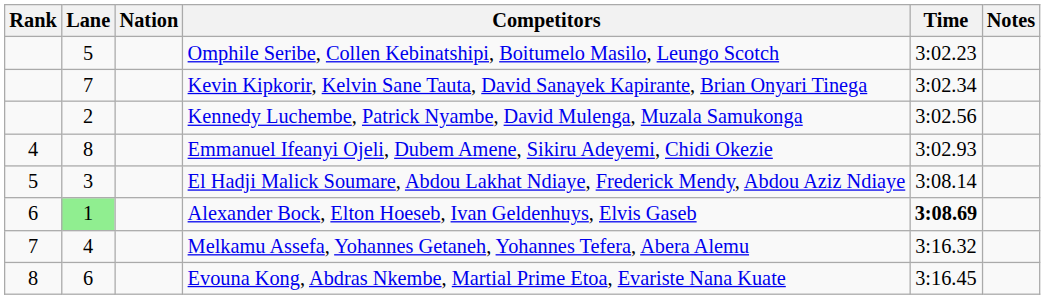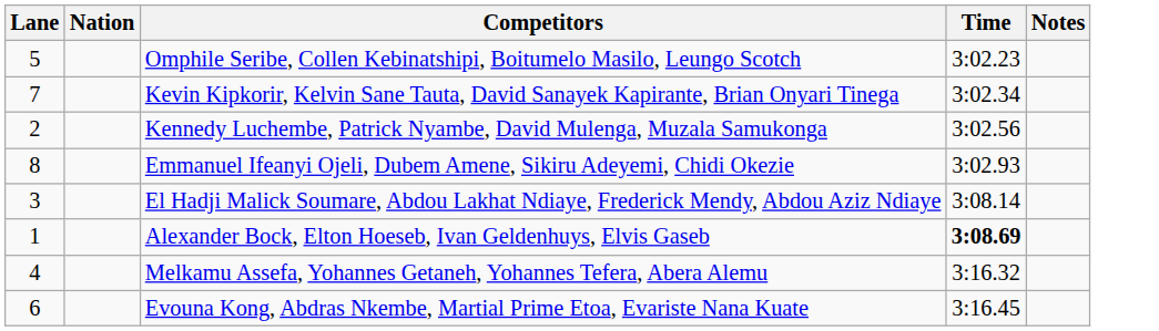 <table class="wikitable sortable" style="text-align:center">
 <tr>
-<th>Rank</th>
 <th>Lane</th>
 <th>Nation</th>
 <th>Competitors</th>
 <th>Time</th>
 <th>Notes</th>
 </tr>
 <tr>
-<td></td>
 <td>5</td>
 <td align=left></td>
 <td align=left><a href='#'>Omphile Seribe</a>, <a href='#'>Collen Kebinatshipi</a>, <a href='#'>Boitumelo Masilo</a>, <a href='#'>Leungo Scotch</a></td>
 <td>3:02.23</td>
 <td></td>
 </tr>
 <tr>
-<td></td>
 <td>7</td>
 <td align=left></td>
 <td align=left><a href='#'>Kevin Kipkorir</a>, <a href='#'>Kelvin Sane Tauta</a>, <a href='#'>David Sanayek Kapirante</a>, <a href='#'>Brian Onyari Tinega</a></td>
 <td>3:02.34</td>
 <td></td>
 </tr>
 <tr>
-<td></td>
 <td>2</td>
 <td align=left></td>
 <td align=left><a href='#'>Kennedy Luchembe</a>, <a href='#'>Patrick Nyambe</a>, <a href='#'>David Mulenga</a>, <a href='#'>Muzala Samukonga</a></td>
 <td>3:02.56</td>
 <td></td>
 </tr>
 <tr>
-<td>4</td>
 <td>8</td>
 <td align=left></td>
 <td align=left><a href='#'>Emmanuel Ifeanyi Ojeli</a>, <a href='#'>Dubem Amene</a>, <a href='#'>Sikiru Adeyemi</a>, <a href='#'>Chidi Okezie</a></td>
 <td>3:02.93</td>
 <td></td>
 </tr>
 <tr>
-<td>5</td>
 <td>3</td>
 <td align=left></td>
 <td align=left><a href='#'>El Hadji Malick Soumare</a>, <a href='#'>Abdou Lakhat Ndiaye</a>, <a href='#'>Frederick Mendy</a>, <a href='#'>Abdou Aziz Ndiaye</a></td>
 <td>3:08.14</td>
 <td></td>
 </tr>
 <tr>
-<td>6</td>
-<td style="background: lightgreen;">1</td>
+<td>1</td>
 <td align=left></td>
 <td align=left><a href='#'>Alexander Bock</a>, <a href='#'>Elton Hoeseb</a>, <a href='#'>Ivan Geldenhuys</a>, <a href='#'>Elvis Gaseb</a></td>
 <td><strong>3:08.69</strong></td>
 <td></td>
 </tr>
 <tr>
-<td>7</td>
 <td>4</td>
 <td align=left></td>
 <td align=left><a href='#'>Melkamu Assefa</a>, <a href='#'>Yohannes Getaneh</a>, <a href='#'>Yohannes Tefera</a>, <a href='#'>Abera Alemu</a></td>
 <td>3:16.32</td>
 <td></td>
 </tr>
 <tr>
-<td>8</td>
 <td>6</td>
 <td align=left></td>
 <td align=left><a href='#'>Evouna Kong</a>, <a href='#'>Abdras Nkembe</a>, <a href='#'>Martial Prime Etoa</a>, <a href='#'>Evariste Nana Kuate</a></td>
 <td>3:16.45</td>
 <td></td>
 </tr>
 </table>
